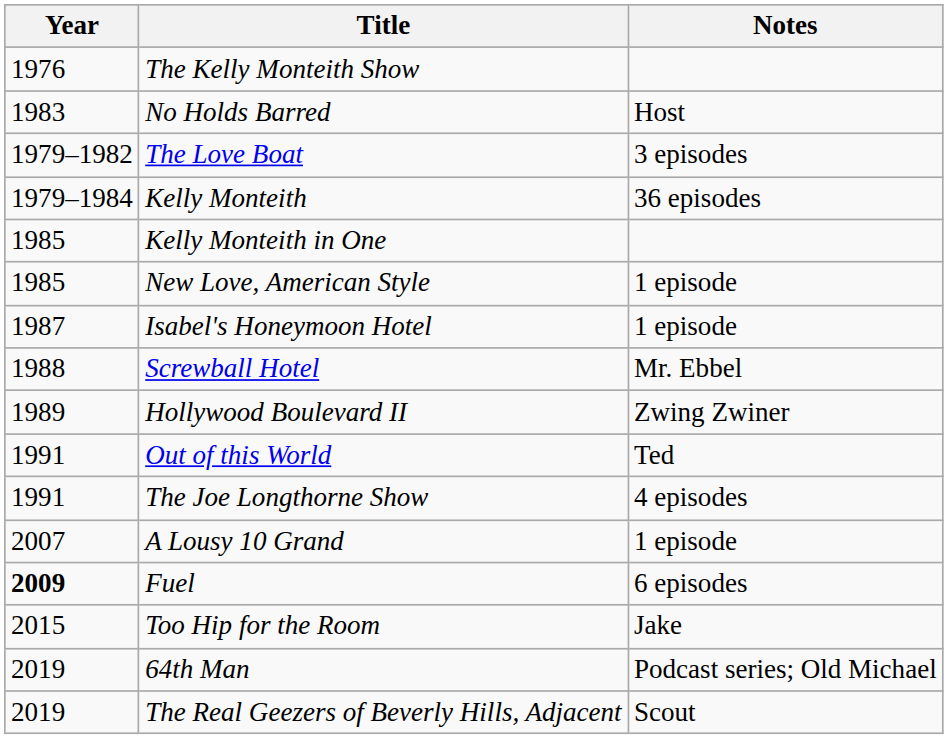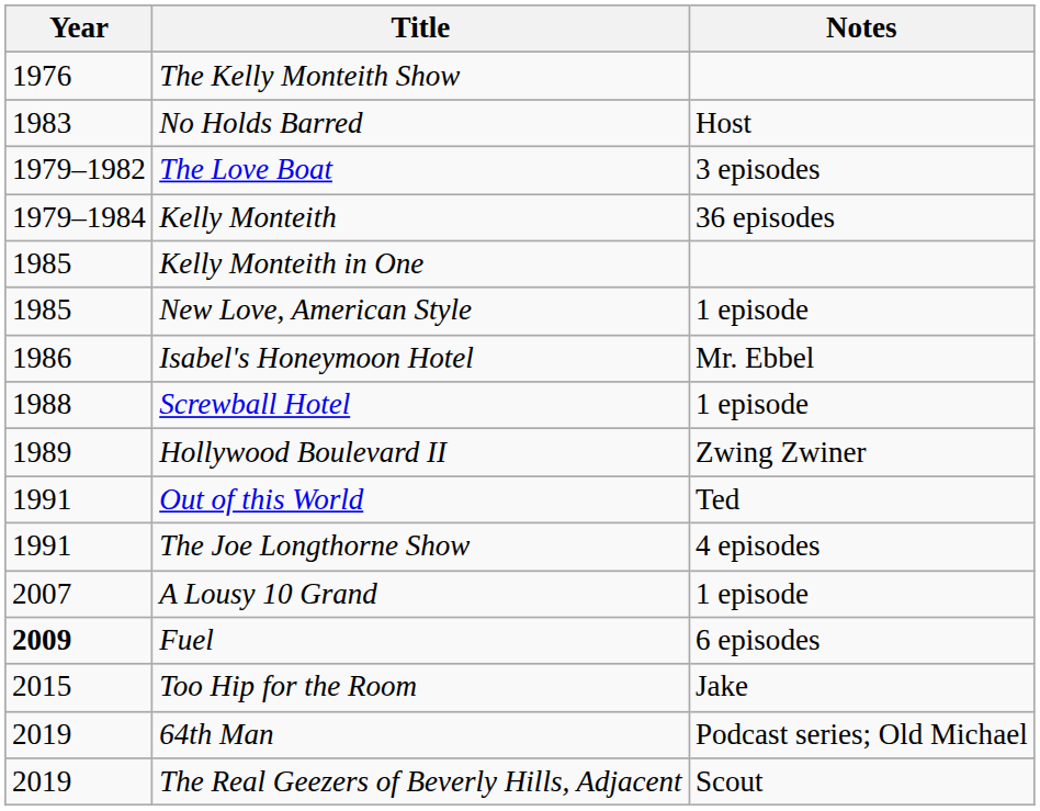 <table class="wikitable sortable">
 <tr>
 <th>Year</th>
 <th>Title</th>
 <th>Notes</th>
 </tr>
 <tr>
 <td>1976</td>
 <td><em>The Kelly Monteith Show</em></td>
 <td></td>
 </tr>
 <tr>
 <td>1983</td>
 <td><em>No Holds Barred</em></td>
 <td>Host</td>
 </tr>
 <tr>
 <td>1979–1982</td>
 <td><em><a href='#'>The Love Boat</a></em></td>
 <td>3 episodes</td>
 </tr>
 <tr>
 <td>1979–1984</td>
 <td><em>Kelly Monteith</em></td>
 <td>36 episodes</td>
 </tr>
 <tr>
 <td>1985</td>
 <td><em>Kelly Monteith in One</em></td>
 <td></td>
 </tr>
 <tr>
 <td>1985</td>
 <td><em>New Love, American Style</em></td>
 <td>1 episode</td>
 </tr>
 <tr>
-<td>1987</td>
+<td>1986</td>
 <td><em>Isabel's Honeymoon Hotel</em></td>
-<td>1 episode</td>
+<td>Mr. Ebbel</td>
 </tr>
 <tr>
 <td>1988</td>
 <td><em><a href='#'>Screwball Hotel</a></em></td>
-<td>Mr. Ebbel</td>
+<td>1 episode</td>
 </tr>
 <tr>
 <td>1989</td>
 <td><em>Hollywood Boulevard II</em></td>
 <td>Zwing Zwiner</td>
 </tr>
 <tr>
 <td>1991</td>
 <td><em><a href='#'>Out of this World</a></em></td>
 <td>Ted</td>
 </tr>
 <tr>
 <td>1991</td>
 <td><em>The Joe Longthorne Show</em></td>
 <td>4 episodes</td>
 </tr>
 <tr>
 <td>2007</td>
 <td><em>A Lousy 10 Grand</em></td>
 <td>1 episode</td>
 </tr>
 <tr>
 <td><strong>2009</strong></td>
 <td><em>Fuel</em></td>
 <td>6 episodes</td>
 </tr>
 <tr>
 <td>2015</td>
 <td><em>Too Hip for the Room</em></td>
 <td>Jake</td>
 </tr>
 <tr>
 <td>2019</td>
 <td><em>64th Man</em></td>
 <td>Podcast series; Old Michael</td>
 </tr>
 <tr>
 <td>2019</td>
 <td><em>The Real Geezers of Beverly Hills, Adjacent</em></td>
 <td>Scout</td>
 </tr>
 </table>
